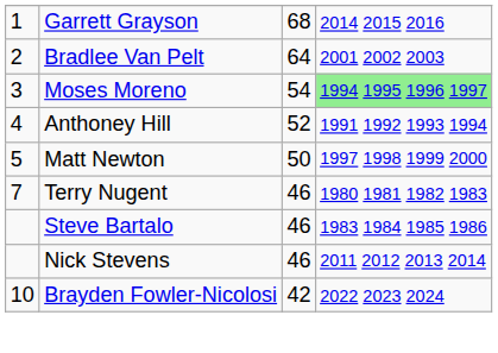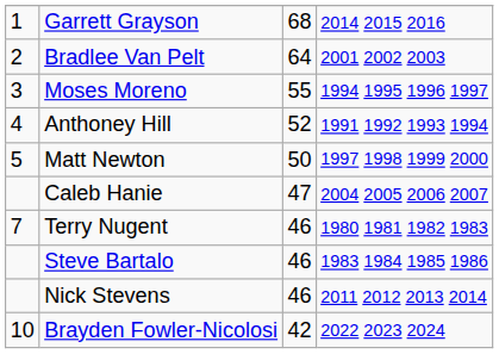 <table class="wikitable">
 <tr>
 </tr>
 <tr>
 <td>1</td>
 <td><a href='#'>Garrett Grayson</a></td>
 <td><abbr>68</abbr></td>
 <td style="font-size:80%;"><a href='#'>2014</a> <a href='#'>2015</a> <a href='#'>2016</a></td>
 </tr>
 <tr>
 <td>2</td>
 <td><a href='#'>Bradlee Van Pelt</a></td>
 <td><abbr>64</abbr></td>
 <td style="font-size:80%;"><a href='#'>2001</a> <a href='#'>2002</a> <a href='#'>2003</a></td>
 </tr>
 <tr>
 <td>3</td>
 <td><a href='#'>Moses Moreno</a></td>
-<td><abbr>54</abbr></td>
-<td style="background: lightgreen; font-size:80%;"><a href='#'>1994</a> <a href='#'>1995</a> <a href='#'>1996</a> <a href='#'>1997</a></td>
+<td><abbr>55</abbr></td>
+<td style="font-size:80%;"><a href='#'>1994</a> <a href='#'>1995</a> <a href='#'>1996</a> <a href='#'>1997</a></td>
 </tr>
 <tr>
 <td>4</td>
 <td>Anthoney Hill</td>
 <td><abbr>52</abbr></td>
 <td style="font-size:80%;"><a href='#'>1991</a> <a href='#'>1992</a> <a href='#'>1993</a> <a href='#'>1994</a></td>
 </tr>
 <tr>
 <td>5</td>
 <td>Matt Newton</td>
 <td><abbr>50</abbr></td>
 <td style="font-size:80%;"><a href='#'>1997</a> <a href='#'>1998</a> <a href='#'>1999</a> <a href='#'>2000</a></td>
+</tr>
+<tr>
+<td></td>
+<td>Caleb Hanie</td>
+<td><abbr>47</abbr></td>
+<td style="font-size:80%;"><a href='#'>2004</a> <a href='#'>2005</a> <a href='#'>2006</a> <a href='#'>2007</a></td>
 </tr>
 <tr>
 <td>7</td>
 <td>Terry Nugent</td>
 <td><abbr>46</abbr></td>
 <td style="font-size:80%;"><a href='#'>1980</a> <a href='#'>1981</a> <a href='#'>1982</a> <a href='#'>1983</a></td>
 </tr>
 <tr>
 <td></td>
 <td><a href='#'>Steve Bartalo</a></td>
 <td><abbr>46</abbr></td>
 <td style="font-size:80%;"><a href='#'>1983</a> <a href='#'>1984</a> <a href='#'>1985</a> <a href='#'>1986</a></td>
 </tr>
 <tr>
 <td></td>
 <td>Nick Stevens</td>
 <td><abbr>46</abbr></td>
 <td style="font-size:80%;"><a href='#'>2011</a> <a href='#'>2012</a> <a href='#'>2013</a> <a href='#'>2014</a></td>
 </tr>
 <tr>
 <td>10</td>
 <td><a href='#'>Brayden Fowler-Nicolosi</a></td>
 <td><abbr>42</abbr> </td>
 <td style="font-size:80%;"><a href='#'>2022</a> <a href='#'>2023</a> <a href='#'>2024</a></td>
 </tr>
 </table>
